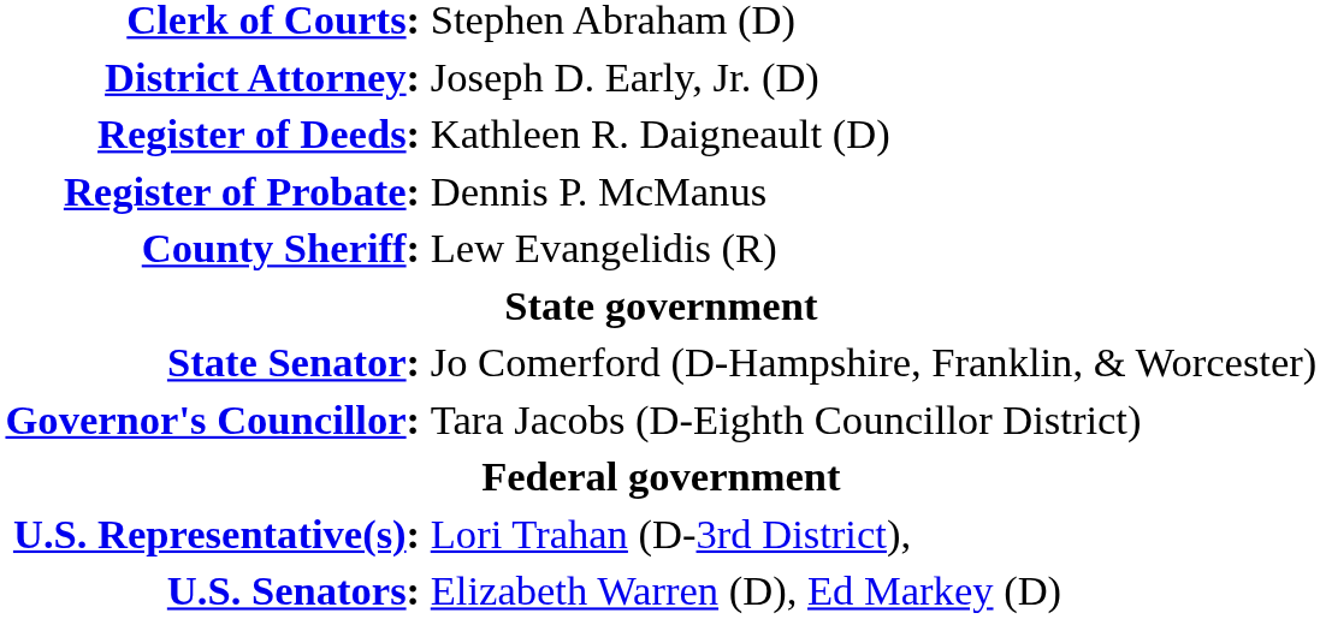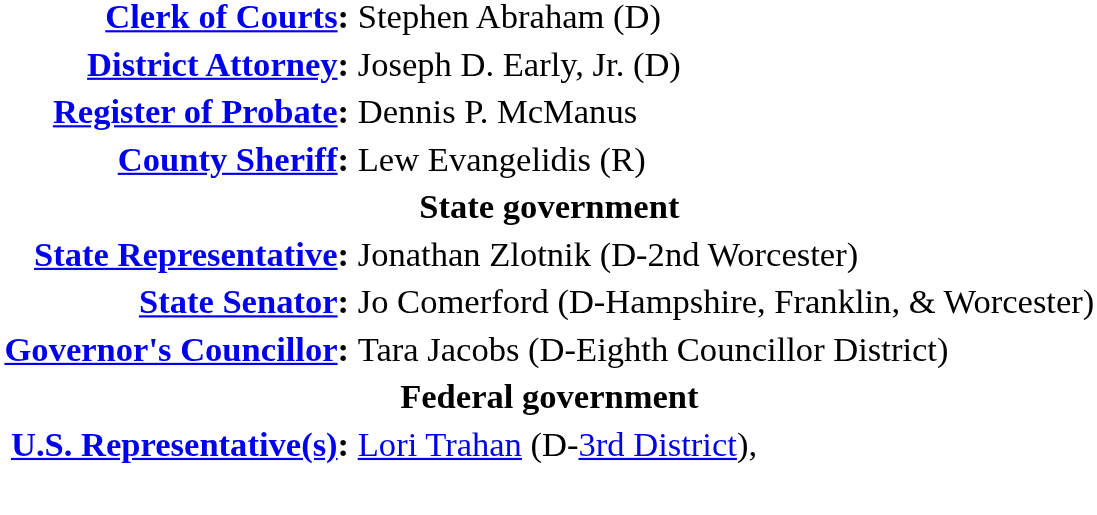 <table class="toccolours">
 <tr>
 </tr>
 <tr valign=top>
 <th align=right><a href='#'>Clerk of Courts</a>:</th>
 <td>Stephen Abraham (D)</td>
 </tr>
 <tr valign=top>
 <th align=right><a href='#'>District Attorney</a>:</th>
 <td>Joseph D. Early, Jr. (D)</td>
 </tr>
 <tr valign=top>
-<th align=right><a href='#'>Register of Deeds</a>:</th>
-<td>Kathleen R. Daigneault (D)</td>
-</tr>
-<tr valign=top>
 <th align=right><a href='#'>Register of Probate</a>:</th>
 <td>Dennis P. McManus</td>
 </tr>
 <tr valign=top>
 <th align=right><a href='#'>County Sheriff</a>:</th>
 <td>Lew Evangelidis (R)</td>
 </tr>
 <tr>
 <th colspan=2>State government</th>
+</tr>
+<tr valign=top>
+<th align=right><a href='#'>State Representative</a>:</th>
+<td>Jonathan Zlotnik (D-2nd Worcester)</td>
 </tr>
 <tr valign=top>
 <th align=right><a href='#'>State Senator</a>:</th>
 <td>Jo Comerford (D-Hampshire, Franklin, & Worcester)</td>
 </tr>
 <tr valign=top>
 <th align=right><a href='#'>Governor's Councillor</a>:</th>
 <td>Tara Jacobs (D-Eighth Councillor District)</td>
 </tr>
 <tr>
 <th colspan=2>Federal government</th>
 </tr>
 <tr valign=top>
 <th align=right><a href='#'>U.S. Representative(s)</a>:</th>
 <td><a href='#'>Lori Trahan</a> (D-<a href='#'>3rd District</a>),</td>
 </tr>
-<tr valign=top>
-<th align=right><a href='#'>U.S. Senators</a>:</th>
-<td><a href='#'>Elizabeth Warren</a> (D), <a href='#'>Ed Markey</a> (D)</td>
-</tr>
 </table>
